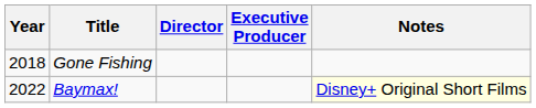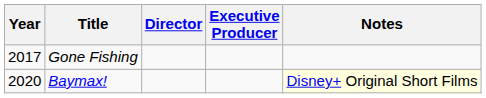 <table class="wikitable">
 <tr>
 <th>Year</th>
 <th>Title</th>
 <th><a href='#'>Director</a></th>
 <th><a href='#'>Executive<br>Producer</a></th>
 <th>Notes</th>
 </tr>
 <tr>
-<td>2018</td>
+<td>2017</td>
 <td><em>Gone Fishing</em></td>
 <td></td>
 <td></td>
 <td></td>
 </tr>
 <tr>
-<td>2022</td>
+<td>2020</td>
 <td><em><a href='#'>Baymax!</a></em></td>
 <td></td>
 <td></td>
 <td style="background: lightyellow;"><a href='#'>Disney+</a> Original Short Films</td>
 </tr>
 </table>
